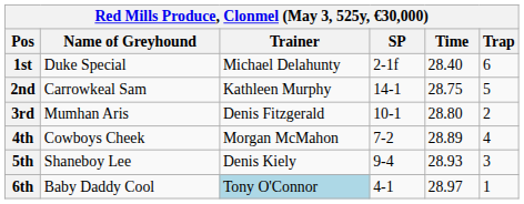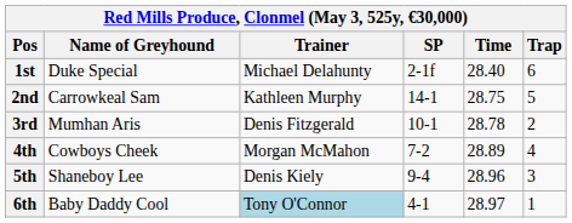 <table class="wikitable">
 <tr>
 <th colspan="6"><a href='#'>Red Mills Produce</a>, <a href='#'>Clonmel</a> (May 3, 525y, €30,000)</th>
 </tr>
 <tr>
 <th width=30>Pos</th>
 <th width=180>Name of Greyhound</th>
 <th width=150>Trainer</th>
 <th width=50>SP</th>
 <th width=50>Time</th>
 <th width=30>Trap</th>
 </tr>
 <tr>
 <th>1st</th>
 <td>Duke Special</td>
 <td>Michael Delahunty</td>
 <td>2-1f</td>
 <td>28.40</td>
 <td>6</td>
 </tr>
 <tr>
 <th>2nd</th>
 <td>Carrowkeal Sam</td>
 <td>Kathleen Murphy</td>
 <td>14-1</td>
 <td>28.75</td>
 <td>5</td>
 </tr>
 <tr>
 <th>3rd</th>
 <td>Mumhan Aris</td>
 <td>Denis Fitzgerald</td>
 <td>10-1</td>
-<td>28.80</td>
+<td>28.78</td>
 <td>2</td>
 </tr>
 <tr>
 <th>4th</th>
 <td>Cowboys Cheek</td>
 <td>Morgan McMahon</td>
 <td>7-2</td>
 <td>28.89</td>
 <td>4</td>
 </tr>
 <tr>
 <th>5th</th>
 <td>Shaneboy Lee</td>
 <td>Denis Kiely</td>
 <td>9-4</td>
-<td>28.93</td>
+<td>28.96</td>
 <td>3</td>
 </tr>
 <tr>
 <th>6th</th>
 <td>Baby Daddy Cool</td>
 <td style="background: lightblue;">Tony O'Connor</td>
 <td>4-1</td>
 <td>28.97</td>
 <td>1</td>
 </tr>
 </table>
